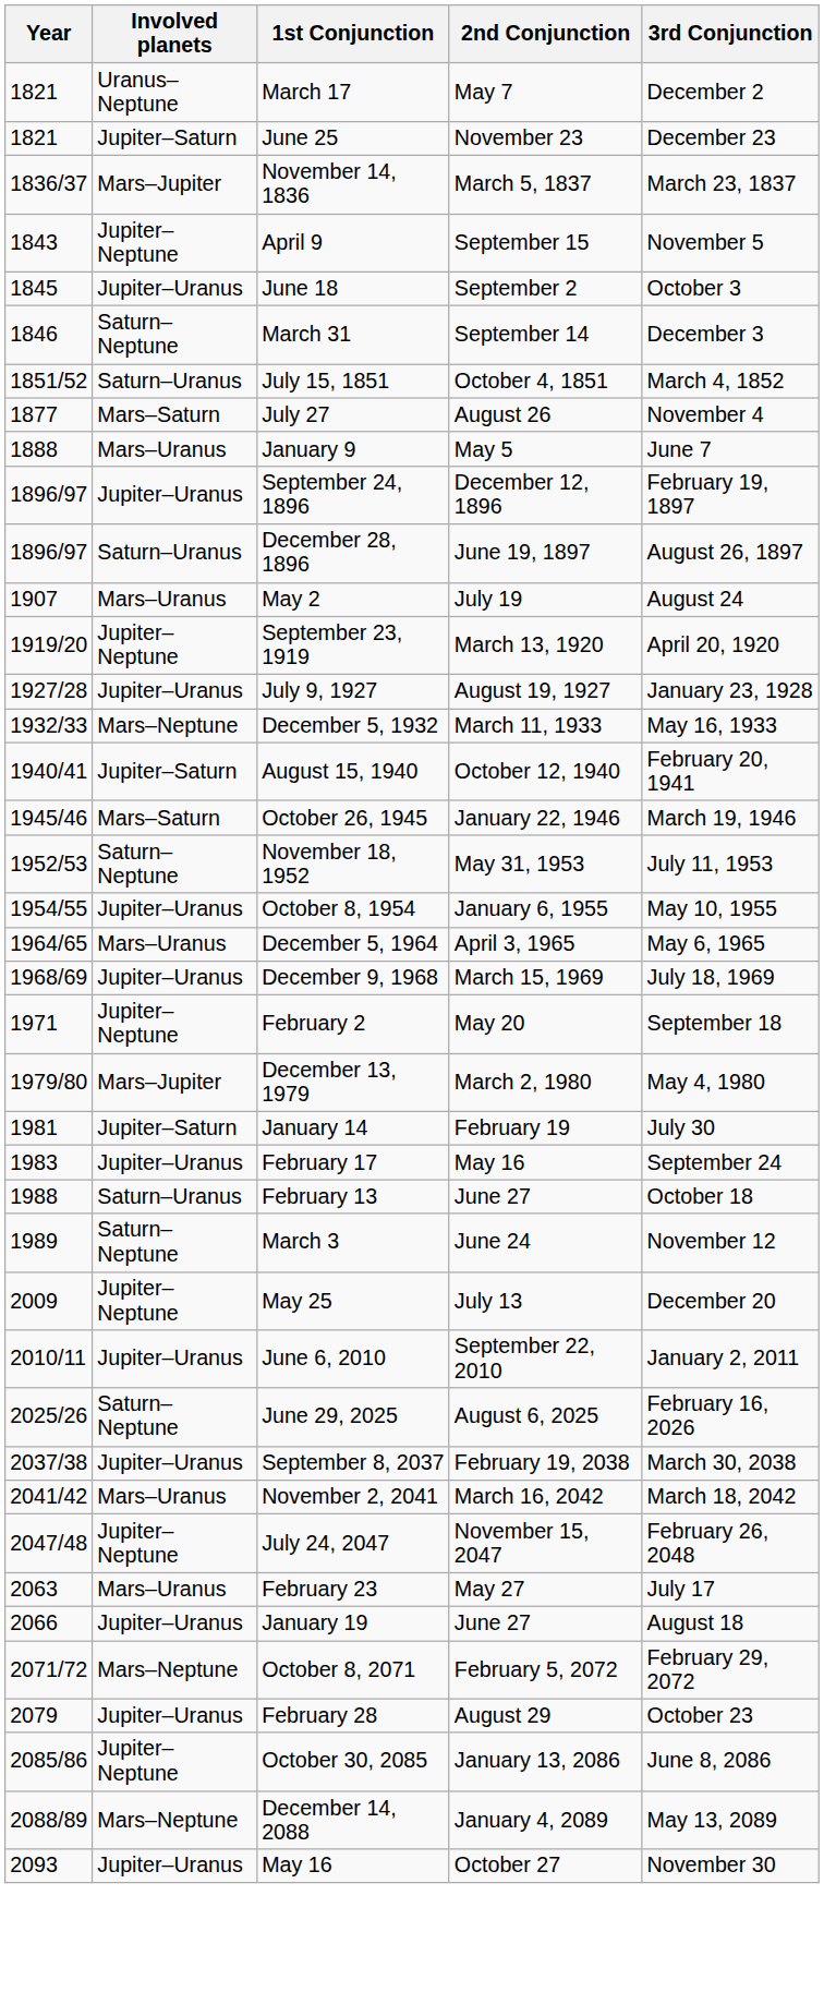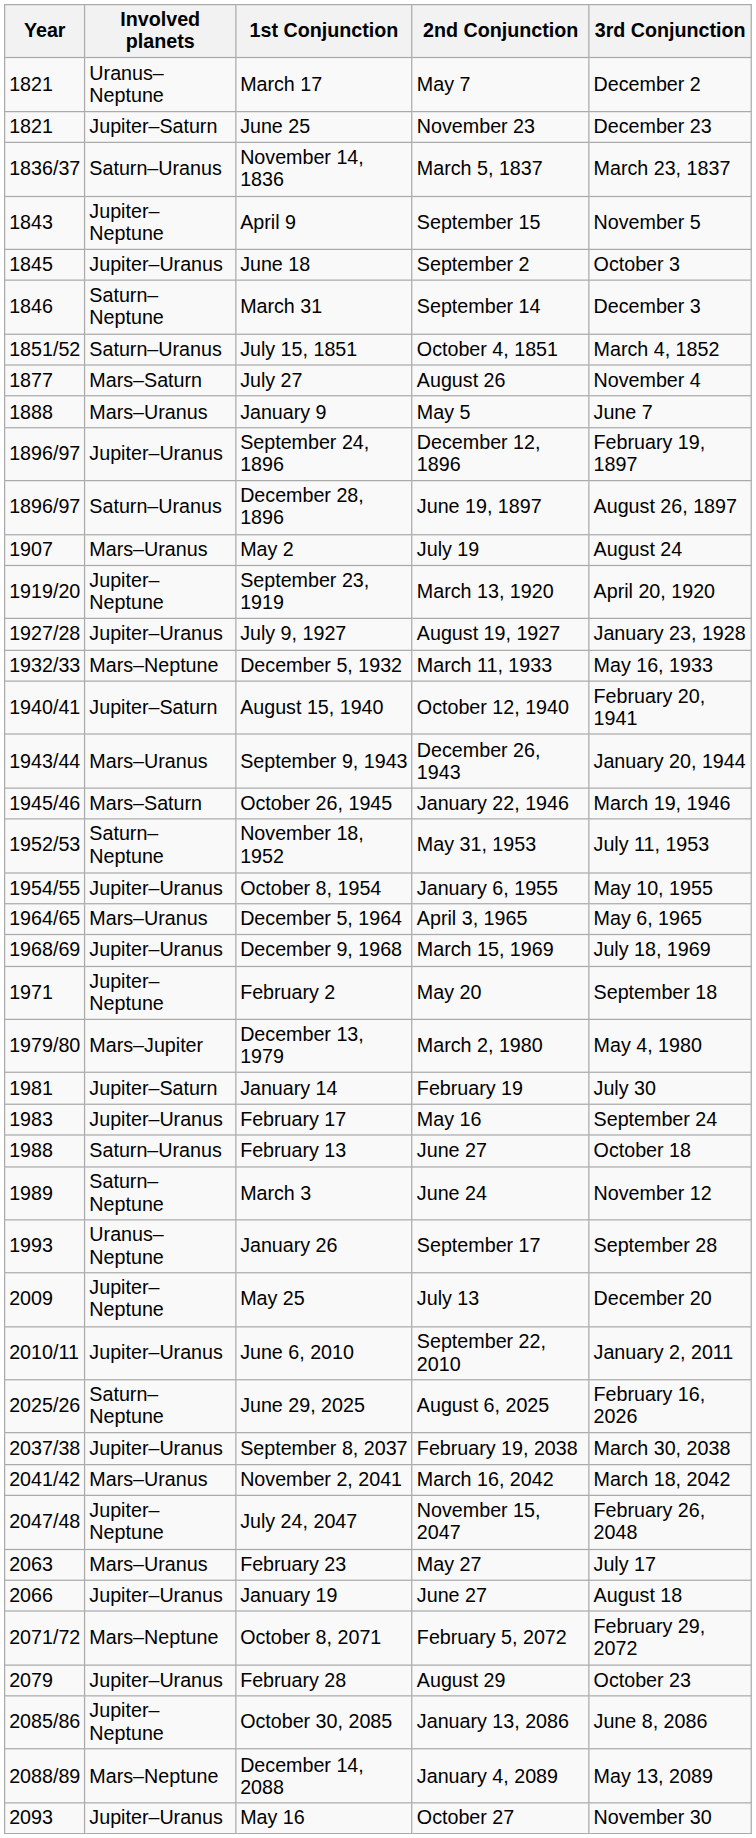 <table class=wikitable>
 <tr>
 <th>Year</th>
 <th>Involved planets</th>
 <th>1st Conjunction</th>
 <th>2nd Conjunction</th>
 <th>3rd Conjunction</th>
 </tr>
 <tr>
 <td>1821</td>
 <td>Uranus–Neptune</td>
 <td>March 17</td>
 <td>May 7</td>
 <td>December 2</td>
 </tr>
 <tr>
 <td>1821</td>
 <td>Jupiter–Saturn</td>
 <td>June 25</td>
 <td>November 23</td>
 <td>December 23</td>
 </tr>
 <tr>
 <td>1836/37</td>
-<td>Mars–Jupiter</td>
+<td>Saturn–Uranus</td>
 <td>November 14, 1836</td>
 <td>March 5, 1837</td>
 <td>March 23, 1837</td>
 </tr>
 <tr>
 <td>1843</td>
 <td>Jupiter–Neptune</td>
 <td>April 9</td>
 <td>September 15</td>
 <td>November 5</td>
 </tr>
 <tr>
 <td>1845</td>
 <td>Jupiter–Uranus</td>
 <td>June 18</td>
 <td>September 2</td>
 <td>October 3</td>
 </tr>
 <tr>
 <td>1846</td>
 <td>Saturn–Neptune</td>
 <td>March 31</td>
 <td>September 14</td>
 <td>December 3</td>
 </tr>
 <tr>
 <td>1851/52</td>
 <td>Saturn–Uranus</td>
 <td>July 15, 1851</td>
 <td>October 4, 1851</td>
 <td>March 4, 1852</td>
 </tr>
 <tr>
 <td>1877</td>
 <td>Mars–Saturn</td>
 <td>July 27</td>
 <td>August 26</td>
 <td>November 4</td>
 </tr>
 <tr>
 <td>1888</td>
 <td>Mars–Uranus</td>
 <td>January 9</td>
 <td>May 5</td>
 <td>June 7</td>
 </tr>
 <tr>
 <td>1896/97</td>
 <td>Jupiter–Uranus</td>
 <td>September 24, 1896</td>
 <td>December 12, 1896</td>
 <td>February 19, 1897</td>
 </tr>
 <tr>
 <td>1896/97</td>
 <td>Saturn–Uranus</td>
 <td>December 28, 1896</td>
 <td>June 19, 1897</td>
 <td>August 26, 1897</td>
 </tr>
 <tr>
 <td>1907</td>
 <td>Mars–Uranus</td>
 <td>May 2</td>
 <td>July 19</td>
 <td>August 24</td>
 </tr>
 <tr>
 <td>1919/20</td>
 <td>Jupiter–Neptune</td>
 <td>September 23, 1919</td>
 <td>March 13, 1920</td>
 <td>April 20, 1920</td>
 </tr>
 <tr>
 <td>1927/28</td>
 <td>Jupiter–Uranus</td>
 <td>July 9, 1927</td>
 <td>August 19, 1927</td>
 <td>January 23, 1928</td>
 </tr>
 <tr>
 <td>1932/33</td>
 <td>Mars–Neptune</td>
 <td>December 5, 1932</td>
 <td>March 11, 1933</td>
 <td>May 16, 1933</td>
 </tr>
 <tr>
 <td>1940/41</td>
 <td>Jupiter–Saturn</td>
 <td>August 15, 1940</td>
 <td>October 12, 1940</td>
 <td>February 20, 1941</td>
 </tr>
 <tr>
+<td>1943/44</td>
+<td>Mars–Uranus</td>
+<td>September 9, 1943</td>
+<td>December 26, 1943</td>
+<td>January 20, 1944</td>
+</tr>
+<tr>
 <td>1945/46</td>
 <td>Mars–Saturn</td>
 <td>October 26, 1945</td>
 <td>January 22, 1946</td>
 <td>March 19, 1946</td>
 </tr>
 <tr>
 <td>1952/53</td>
 <td>Saturn–Neptune</td>
 <td>November 18, 1952</td>
 <td>May 31, 1953</td>
 <td>July 11, 1953</td>
 </tr>
 <tr>
 <td>1954/55</td>
 <td>Jupiter–Uranus</td>
 <td>October 8, 1954</td>
 <td>January 6, 1955</td>
 <td>May 10, 1955</td>
 </tr>
 <tr>
 <td>1964/65</td>
 <td>Mars–Uranus</td>
 <td>December 5, 1964</td>
 <td>April 3, 1965</td>
 <td>May 6, 1965</td>
 </tr>
 <tr>
 <td>1968/69</td>
 <td>Jupiter–Uranus</td>
 <td>December 9, 1968</td>
 <td>March 15, 1969</td>
 <td>July 18, 1969</td>
 </tr>
 <tr>
 <td>1971</td>
 <td>Jupiter–Neptune</td>
 <td>February 2</td>
 <td>May 20</td>
 <td>September 18</td>
 </tr>
 <tr>
 <td>1979/80</td>
 <td>Mars–Jupiter</td>
 <td>December 13, 1979</td>
 <td>March 2, 1980</td>
 <td>May 4, 1980</td>
 </tr>
 <tr>
 <td>1981</td>
 <td>Jupiter–Saturn</td>
 <td>January 14</td>
 <td>February 19</td>
 <td>July 30</td>
 </tr>
 <tr>
 <td>1983</td>
 <td>Jupiter–Uranus</td>
 <td>February 17</td>
 <td>May 16</td>
 <td>September 24</td>
 </tr>
 <tr>
 <td>1988</td>
 <td>Saturn–Uranus</td>
 <td>February 13</td>
 <td>June 27</td>
 <td>October 18</td>
 </tr>
 <tr>
 <td>1989</td>
 <td>Saturn–Neptune</td>
 <td>March 3</td>
 <td>June 24</td>
 <td>November 12</td>
+</tr>
+<tr>
+<td>1993</td>
+<td>Uranus–Neptune</td>
+<td>January 26</td>
+<td>September 17</td>
+<td>September 28</td>
 </tr>
 <tr>
 <td>2009</td>
 <td>Jupiter–Neptune</td>
 <td>May 25</td>
 <td>July 13</td>
 <td>December 20</td>
 </tr>
 <tr>
 <td>2010/11</td>
 <td>Jupiter–Uranus</td>
 <td>June 6, 2010</td>
 <td>September 22, 2010</td>
 <td>January 2, 2011</td>
 </tr>
 <tr>
 <td>2025/26</td>
 <td>Saturn–Neptune</td>
 <td>June 29, 2025</td>
 <td>August 6, 2025</td>
 <td>February 16, 2026</td>
 </tr>
 <tr>
 <td>2037/38</td>
 <td>Jupiter–Uranus</td>
 <td>September 8, 2037</td>
 <td>February 19, 2038</td>
 <td>March 30, 2038</td>
 </tr>
 <tr>
 <td>2041/42</td>
 <td>Mars–Uranus</td>
 <td>November 2, 2041</td>
 <td>March 16, 2042</td>
 <td>March 18, 2042</td>
 </tr>
 <tr>
 <td>2047/48</td>
 <td>Jupiter–Neptune</td>
 <td>July 24, 2047</td>
 <td>November 15, 2047</td>
 <td>February 26, 2048</td>
 </tr>
 <tr>
 <td>2063</td>
 <td>Mars–Uranus</td>
 <td>February 23</td>
 <td>May 27</td>
 <td>July 17</td>
 </tr>
 <tr>
 <td>2066</td>
 <td>Jupiter–Uranus</td>
 <td>January 19</td>
 <td>June 27</td>
 <td>August 18</td>
 </tr>
 <tr>
 <td>2071/72</td>
 <td>Mars–Neptune</td>
 <td>October 8, 2071</td>
 <td>February 5, 2072</td>
 <td>February 29, 2072</td>
 </tr>
 <tr>
 <td>2079</td>
 <td>Jupiter–Uranus</td>
 <td>February 28</td>
 <td>August 29</td>
 <td>October 23</td>
 </tr>
 <tr>
 <td>2085/86</td>
 <td>Jupiter–Neptune</td>
 <td>October 30, 2085</td>
 <td>January 13, 2086</td>
 <td>June 8, 2086</td>
 </tr>
 <tr>
 <td>2088/89</td>
 <td>Mars–Neptune</td>
 <td>December 14, 2088</td>
 <td>January 4, 2089</td>
 <td>May 13, 2089</td>
 </tr>
 <tr>
 <td>2093</td>
 <td>Jupiter–Uranus</td>
 <td>May 16</td>
 <td>October 27</td>
 <td>November 30</td>
 </tr>
 </table>
